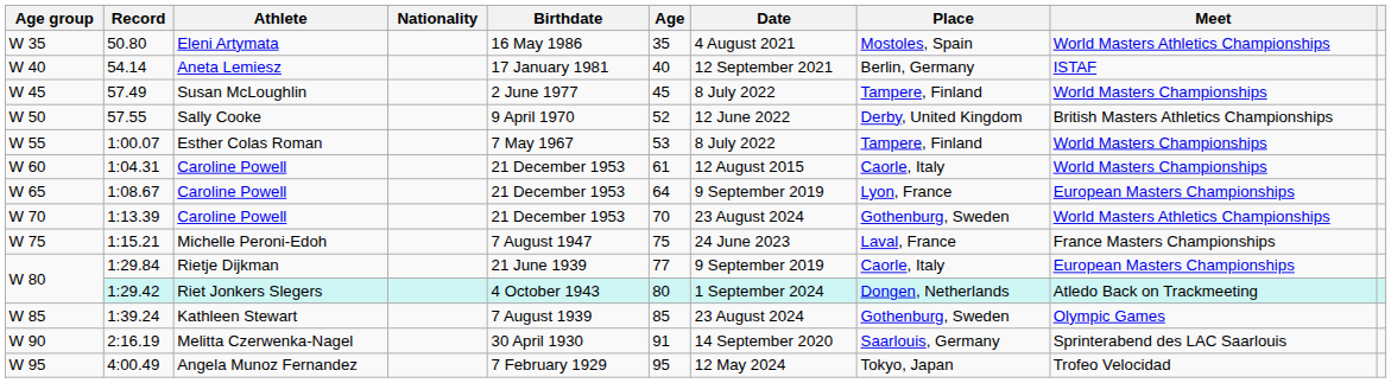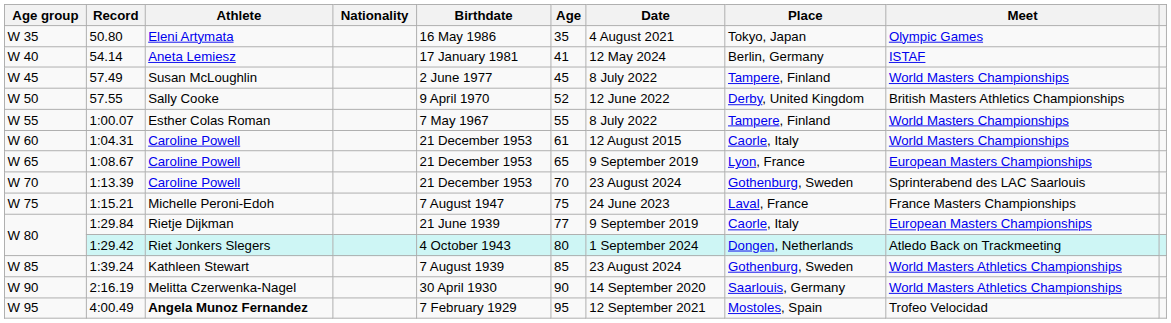 <table class="wikitable" style="font-size:90%; width: 100%;">
 <tr>
 <th>Age group</th>
 <th>Record</th>
 <th>Athlete</th>
 <th>Nationality</th>
 <th>Birthdate</th>
 <th>Age</th>
 <th>Date</th>
 <th>Place</th>
 <th>Meet</th>
 <th></th>
 </tr>
 <tr>
 <td>W 35</td>
 <td>50.80</td>
 <td><a href='#'>Eleni Artymata</a></td>
 <td></td>
 <td>16 May 1986</td>
 <td>35</td>
 <td>4 August 2021</td>
-<td><a href='#'>Mostoles</a>, Spain</td>
-<td><a href='#'>World Masters Athletics Championships</a></td>
+<td>Tokyo, Japan</td>
+<td><a href='#'>Olympic Games</a></td>
 <td></td>
 </tr>
 <tr>
 <td>W 40</td>
 <td>54.14</td>
 <td><a href='#'>Aneta Lemiesz</a></td>
 <td></td>
 <td>17 January 1981</td>
-<td>40</td>
-<td>12 September 2021</td>
+<td>41</td>
+<td>12 May 2024</td>
 <td>Berlin, Germany</td>
 <td><a href='#'>ISTAF</a></td>
 <td></td>
 </tr>
 <tr>
 <td>W 45</td>
 <td>57.49</td>
 <td>Susan McLoughlin</td>
 <td></td>
 <td>2 June 1977</td>
 <td>45</td>
 <td>8 July 2022</td>
 <td><a href='#'>Tampere</a>, Finland</td>
 <td><a href='#'>World Masters Championships</a></td>
 <td></td>
 </tr>
 <tr>
 <td>W 50</td>
 <td>57.55</td>
 <td>Sally Cooke</td>
 <td></td>
 <td>9 April 1970</td>
 <td>52</td>
 <td>12 June 2022</td>
 <td><a href='#'>Derby</a>, United Kingdom</td>
 <td>British Masters Athletics Championships</td>
 <td></td>
 </tr>
 <tr>
 <td>W 55</td>
 <td>1:00.07</td>
 <td>Esther Colas Roman</td>
 <td></td>
 <td>7 May 1967</td>
-<td>53</td>
+<td>55</td>
 <td>8 July 2022</td>
 <td><a href='#'>Tampere</a>, Finland</td>
 <td><a href='#'>World Masters Championships</a></td>
 <td></td>
 </tr>
 <tr>
 <td>W 60</td>
 <td>1:04.31</td>
 <td><a href='#'>Caroline Powell</a></td>
 <td></td>
 <td>21 December 1953</td>
 <td>61</td>
 <td>12 August 2015</td>
 <td><a href='#'>Caorle</a>, Italy</td>
 <td><a href='#'>World Masters Championships</a></td>
 <td></td>
 </tr>
 <tr>
 <td>W 65</td>
 <td>1:08.67</td>
 <td><a href='#'>Caroline Powell</a></td>
 <td></td>
 <td>21 December 1953</td>
-<td>64</td>
+<td>65</td>
 <td>9 September 2019</td>
 <td><a href='#'>Lyon</a>, France</td>
 <td><a href='#'>European Masters Championships</a></td>
 <td></td>
 </tr>
 <tr>
 <td>W 70</td>
 <td>1:13.39</td>
 <td><a href='#'>Caroline Powell</a></td>
 <td></td>
 <td>21 December 1953</td>
 <td>70</td>
 <td>23 August 2024</td>
 <td><a href='#'>Gothenburg</a>, Sweden</td>
-<td><a href='#'>World Masters Athletics Championships</a></td>
+<td>Sprinterabend des LAC Saarlouis</td>
 <td></td>
 </tr>
 <tr>
 <td>W 75</td>
 <td>1:15.21</td>
 <td>Michelle Peroni-Edoh</td>
 <td></td>
 <td>7 August 1947</td>
 <td>75</td>
 <td>24 June 2023</td>
 <td><a href='#'>Laval</a>, France</td>
 <td>France Masters Championships</td>
 <td></td>
 </tr>
 <tr>
 <td rowspan=2>W 80</td>
 <td>1:29.84</td>
 <td>Rietje Dijkman</td>
 <td></td>
 <td>21 June 1939</td>
 <td>77</td>
 <td>9 September 2019</td>
 <td><a href='#'>Caorle</a>, Italy</td>
 <td><a href='#'>European Masters Championships</a></td>
 <td></td>
 </tr>
 <tr style="background:#cef6f5;">
 <td>1:29.42</td>
 <td>Riet Jonkers Slegers</td>
 <td></td>
 <td>4 October 1943</td>
 <td>80</td>
 <td>1 September 2024</td>
 <td><a href='#'>Dongen</a>, Netherlands</td>
 <td>Atledo Back on Trackmeeting</td>
 <td></td>
 </tr>
 <tr>
 <td>W 85</td>
 <td>1:39.24</td>
 <td>Kathleen Stewart</td>
 <td></td>
 <td>7 August 1939</td>
 <td>85</td>
 <td>23 August 2024</td>
 <td><a href='#'>Gothenburg</a>, Sweden</td>
-<td><a href='#'>Olympic Games</a></td>
+<td><a href='#'>World Masters Athletics Championships</a></td>
 <td></td>
 </tr>
 <tr>
 <td>W 90</td>
 <td>2:16.19</td>
 <td>Melitta Czerwenka-Nagel</td>
 <td></td>
 <td>30 April 1930</td>
-<td>91</td>
+<td>90</td>
 <td>14 September 2020</td>
 <td><a href='#'>Saarlouis</a>, Germany</td>
-<td>Sprinterabend des LAC Saarlouis</td>
+<td><a href='#'>World Masters Athletics Championships</a></td>
 <td></td>
 </tr>
 <tr>
 <td>W 95</td>
 <td>4:00.49</td>
-<td>Angela Munoz Fernandez</td>
+<td><strong>Angela Munoz Fernandez</strong></td>
 <td></td>
 <td>7 February 1929</td>
 <td>95</td>
-<td>12 May 2024</td>
-<td>Tokyo, Japan</td>
+<td>12 September 2021</td>
+<td><a href='#'>Mostoles</a>, Spain</td>
 <td>Trofeo Velocidad</td>
 <td></td>
 </tr>
 </table>
